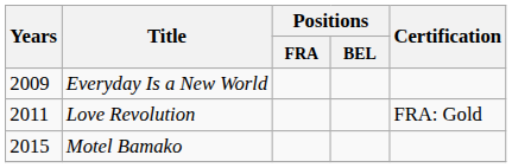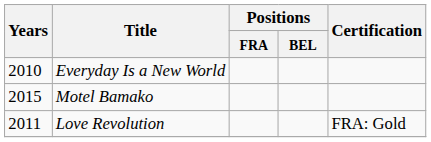 <table class="wikitable">
 <tr>
 <th align="center" rowspan="2">Years</th>
 <th align="center" rowspan="2">Title</th>
 <th align="center" colspan="2">Positions</th>
 <th align="center" rowspan="2">Certification</th>
 </tr>
 <tr>
 <th width="40"><small>FRA</small></th>
 <th width="40"><small>BEL</small></th>
 </tr>
 <tr>
-<td>2009</td>
+<td>2010</td>
 <td><em>Everyday Is a New World</em></td>
+<td></td>
+<td></td>
+<td></td>
+</tr>
+<tr>
+<td>2015</td>
+<td><em>Motel Bamako</em></td>
 <td></td>
 <td></td>
 <td></td>
 </tr>
 <tr>
 <td>2011</td>
 <td><em>Love Revolution</em></td>
 <td></td>
 <td></td>
 <td>FRA: Gold</td>
 </tr>
 <tr>
-<td>2015</td>
-<td><em>Motel Bamako</em></td>
-<td></td>
-<td></td>
-<td></td>
-</tr>
-<tr>
 </tr>
 </table>
